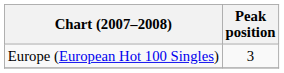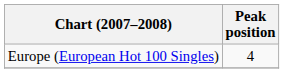 <table class="wikitable sortable">
 <tr>
 <th>Chart (2007–2008)</th>
 <th>Peak<br>position</th>
 </tr>
 <tr>
 <td>Europe (<a href='#'>European Hot 100 Singles</a>)</td>
-<td align="center">3</td>
+<td align="center">4</td>
 </tr>
 <tr>
 </tr>
 <tr>
 </tr>
 <tr>
 </tr>
 </table>
